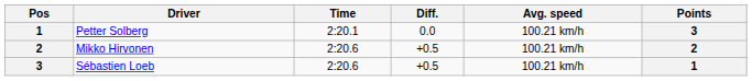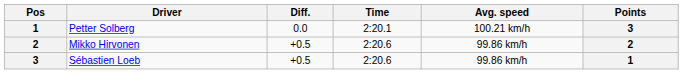 <table class="wikitable" width=80% style="text-align: center; font-size: 90%; max-width: 950px;">
 <tr>
 <th>Pos</th>
 <th>Driver</th>
+<th>Diff.</th>
 <th>Time</th>
-<th>Diff.</th>
 <th>Avg. speed</th>
 <th>Points</th>
 </tr>
 <tr>
 <th>1</th>
 <td align="left"> <a href='#'>Petter Solberg</a></td>
+<td>0.0</td>
 <td>2:20.1</td>
-<td>0.0</td>
 <td>100.21 km/h</td>
 <th>3</th>
 </tr>
 <tr>
 <th>2</th>
 <td align="left"> <a href='#'>Mikko Hirvonen</a></td>
+<td>+0.5</td>
 <td>2:20.6</td>
-<td>+0.5</td>
-<td>100.21 km/h</td>
+<td>99.86 km/h</td>
 <th>2</th>
 </tr>
 <tr>
 <th>3</th>
 <td align="left"> <a href='#'>Sébastien Loeb</a></td>
+<td>+0.5</td>
 <td>2:20.6</td>
-<td>+0.5</td>
-<td>100.21 km/h</td>
+<td>99.86 km/h</td>
 <th>1</th>
 </tr>
 </table>
